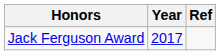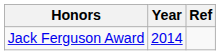 <table class="wikitable">
 <tr>
 <th>Honors</th>
 <th>Year</th>
 <th>Ref</th>
 </tr>
 <tr>
 <td><a href='#'>Jack Ferguson Award</a></td>
-<td><a href='#'>2017</a></td>
+<td><a href='#'>2014</a></td>
 <td></td>
 </tr>
 </table>
